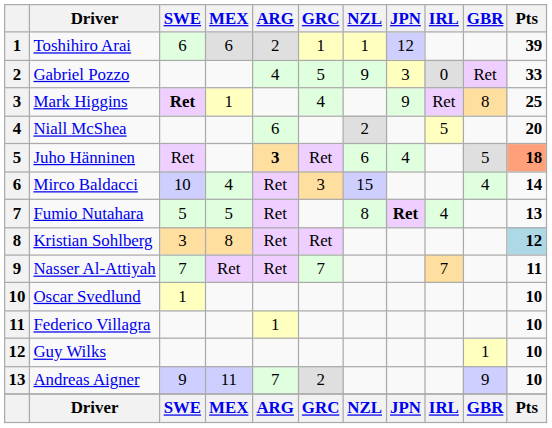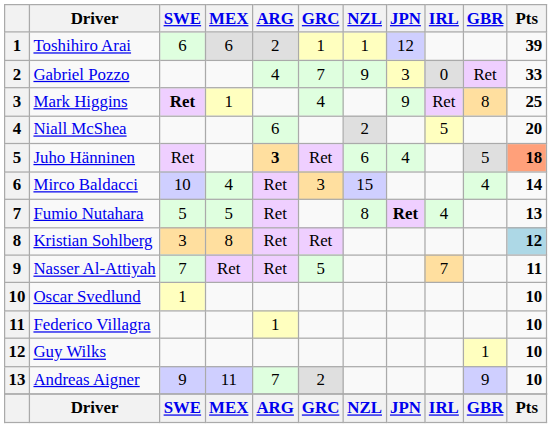 <table class="wikitable" style="font-size: 85%; text-align: center;">
 <tr valign="top">
 <th valign="middle"></th>
 <th valign="middle">Driver</th>
 <th><a href='#'>SWE</a><br></th>
 <th><a href='#'>MEX</a><br></th>
 <th><a href='#'>ARG</a><br></th>
 <th><a href='#'>GRC</a><br></th>
 <th><a href='#'>NZL</a><br></th>
 <th><a href='#'>JPN</a><br></th>
 <th><a href='#'>IRL</a><br></th>
 <th><a href='#'>GBR</a><br></th>
 <th valign="middle"> Pts </th>
 </tr>
 <tr>
 <th>1</th>
 <td align=left> <a href='#'>Toshihiro Arai</a></td>
 <td style="background:#dfffdf;">6</td>
 <td style="background:#dfdfdf;">6</td>
 <td style="background:#dfdfdf;">2</td>
 <td style="background:#ffffbf;">1</td>
 <td style="background:#ffffbf;">1</td>
 <td style="background:#cfcfff;">12</td>
 <td></td>
 <td></td>
 <td align="right"><strong>39</strong></td>
 </tr>
 <tr>
 <th>2</th>
 <td align=left> <a href='#'>Gabriel Pozzo</a></td>
 <td></td>
 <td></td>
 <td style="background:#dfffdf;">4</td>
-<td style="background:#dfffdf;">5</td>
+<td style="background:#dfffdf;">7</td>
 <td style="background:#dfffdf;">9</td>
 <td style="background:#ffffbf;">3</td>
 <td style="background:#dfdfdf;">0</td>
 <td style="background:#efcfff;">Ret</td>
 <td align="right"><strong>33</strong></td>
 </tr>
 <tr>
 <th>3</th>
 <td align=left> <a href='#'>Mark Higgins</a></td>
 <td style="background:#efcfff;"><strong>Ret</strong></td>
 <td style="background:#ffffbf;">1</td>
 <td></td>
 <td style="background:#dfffdf;">4</td>
 <td></td>
 <td style="background:#dfffdf;">9</td>
 <td style="background:#efcfff;">Ret</td>
 <td style="background:#ffdf9f;">8</td>
 <td align="right"><strong>25</strong></td>
 </tr>
 <tr>
 <th>4</th>
 <td align=left> <a href='#'>Niall McShea</a></td>
 <td></td>
 <td></td>
 <td style="background:#dfffdf;">6</td>
 <td></td>
 <td style="background:#dfdfdf;">2</td>
 <td></td>
 <td style="background:#ffffbf;">5</td>
 <td></td>
 <td align="right"><strong>20</strong></td>
 </tr>
 <tr>
 <th>5</th>
 <td align=left> <a href='#'>Juho Hänninen</a></td>
 <td style="background:#efcfff;">Ret</td>
 <td></td>
 <td style="background:#ffdf9f;"><strong>3</strong></td>
 <td style="background:#efcfff;">Ret</td>
 <td style="background:#dfffdf;">6</td>
 <td style="background:#dfffdf;">4</td>
 <td></td>
 <td style="background:#dfdfdf;">5</td>
 <td align="right" style="background: lightsalmon;"><strong>18</strong></td>
 </tr>
 <tr>
 <th>6</th>
 <td align=left> <a href='#'>Mirco Baldacci</a></td>
 <td style="background:#cfcfff;">10</td>
 <td style="background:#dfffdf;">4</td>
 <td style="background:#efcfff;">Ret</td>
 <td style="background:#ffdf9f;">3</td>
 <td style="background:#cfcfff;">15</td>
 <td></td>
 <td></td>
 <td style="background:#dfffdf;">4</td>
 <td align="right"><strong>14</strong></td>
 </tr>
 <tr>
 <th>7</th>
 <td align=left> <a href='#'>Fumio Nutahara</a></td>
 <td style="background:#dfffdf;">5</td>
 <td style="background:#dfffdf;">5</td>
 <td style="background:#efcfff;">Ret</td>
 <td></td>
 <td style="background:#dfffdf;">8</td>
 <td style="background:#efcfff;"><strong>Ret</strong></td>
 <td style="background:#dfffdf;">4</td>
 <td></td>
 <td align="right"><strong>13</strong></td>
 </tr>
 <tr>
 <th>8</th>
 <td align=left> <a href='#'>Kristian Sohlberg</a></td>
 <td style="background:#ffdf9f;">3</td>
 <td style="background:#ffdf9f;">8</td>
 <td style="background:#efcfff;">Ret</td>
 <td style="background:#efcfff;">Ret</td>
 <td></td>
 <td></td>
 <td></td>
 <td></td>
 <td align="right" style="background: lightblue;"><strong>12</strong></td>
 </tr>
 <tr>
 <th>9</th>
 <td align=left nowrap> <a href='#'>Nasser Al-Attiyah</a></td>
 <td style="background:#dfffdf;">7</td>
 <td style="background:#efcfff;">Ret</td>
 <td style="background:#efcfff;">Ret</td>
-<td style="background:#dfffdf;">7</td>
+<td style="background:#dfffdf;">5</td>
 <td></td>
 <td></td>
 <td style="background:#ffdf9f;">7</td>
 <td></td>
 <td align="right"><strong>11</strong></td>
 </tr>
 <tr>
 <th>10</th>
 <td align=left> <a href='#'>Oscar Svedlund</a></td>
 <td style="background:#ffffbf;">1</td>
 <td></td>
 <td></td>
 <td></td>
 <td></td>
 <td></td>
 <td></td>
 <td></td>
 <td align="right"><strong>10</strong></td>
 </tr>
 <tr>
 <th>11</th>
 <td align=left> <a href='#'>Federico Villagra</a></td>
 <td></td>
 <td></td>
 <td style="background:#ffffbf;">1</td>
 <td></td>
 <td></td>
 <td></td>
 <td></td>
 <td></td>
 <td align="right"><strong>10</strong></td>
 </tr>
 <tr>
 <th>12</th>
 <td align=left> <a href='#'>Guy Wilks</a></td>
 <td></td>
 <td></td>
 <td></td>
 <td></td>
 <td></td>
 <td></td>
 <td></td>
 <td style="background:#ffffbf;">1</td>
 <td align="right"><strong>10</strong></td>
 </tr>
 <tr>
 <th>13</th>
 <td align=left> <a href='#'>Andreas Aigner</a></td>
 <td style="background:#cfcfff;">9</td>
 <td style="background:#cfcfff;">11</td>
 <td style="background:#dfffdf;">7</td>
 <td style="background:#dfdfdf;">2</td>
 <td></td>
 <td></td>
 <td></td>
 <td style="background:#cfcfff;">9</td>
 <td align="right"><strong>10</strong></td>
 </tr>
 <tr>
 </tr>
 <tr valign="top">
 <th valign="middle"></th>
 <th valign="middle">Driver</th>
 <th><a href='#'>SWE</a><br></th>
 <th><a href='#'>MEX</a><br></th>
 <th><a href='#'>ARG</a><br></th>
 <th><a href='#'>GRC</a><br></th>
 <th><a href='#'>NZL</a><br></th>
 <th><a href='#'>JPN</a><br></th>
 <th><a href='#'>IRL</a><br></th>
 <th><a href='#'>GBR</a><br></th>
 <th valign="middle">Pts</th>
 </tr>
 </table>
